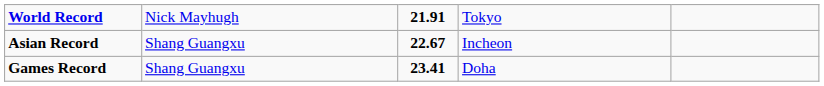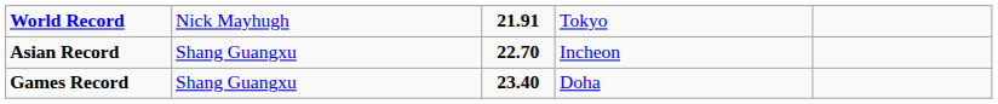 <table class="nowrap wikitable" style="font-size:90%">
 <tr>
 <td width="120"><strong><a href='#'>World Record</a></strong></td>
 <td width="230"> <a href='#'>Nick Mayhugh</a></td>
 <td align="center" width="50"><strong>21.91</strong></td>
 <td width="190"> <a href='#'>Tokyo</a></td>
 <td align="right" width="130"></td>
 </tr>
 <tr>
 <td><strong>Asian Record</strong></td>
 <td> <a href='#'>Shang Guangxu</a></td>
-<td align="center"><strong>22.67</strong></td>
+<td align="center"><strong>22.70</strong></td>
 <td> <a href='#'>Incheon</a></td>
 <td align="right"></td>
 </tr>
 <tr>
 <td><strong>Games Record</strong></td>
 <td> <a href='#'>Shang Guangxu</a></td>
-<td align="center"><strong>23.41</strong></td>
+<td align="center"><strong>23.40</strong></td>
 <td> <a href='#'>Doha</a></td>
 <td align="right"></td>
 </tr>
 </table>
